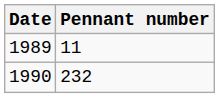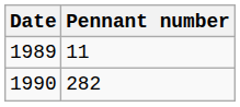 <table class="wikitable">
 <tr>
 <th>Date</th>
 <th>Pennant number</th>
 </tr>
 <tr>
 <td>1989</td>
 <td>11</td>
 </tr>
 <tr>
 <td>1990</td>
-<td>232</td>
+<td>282</td>
 </tr>
 </table>
